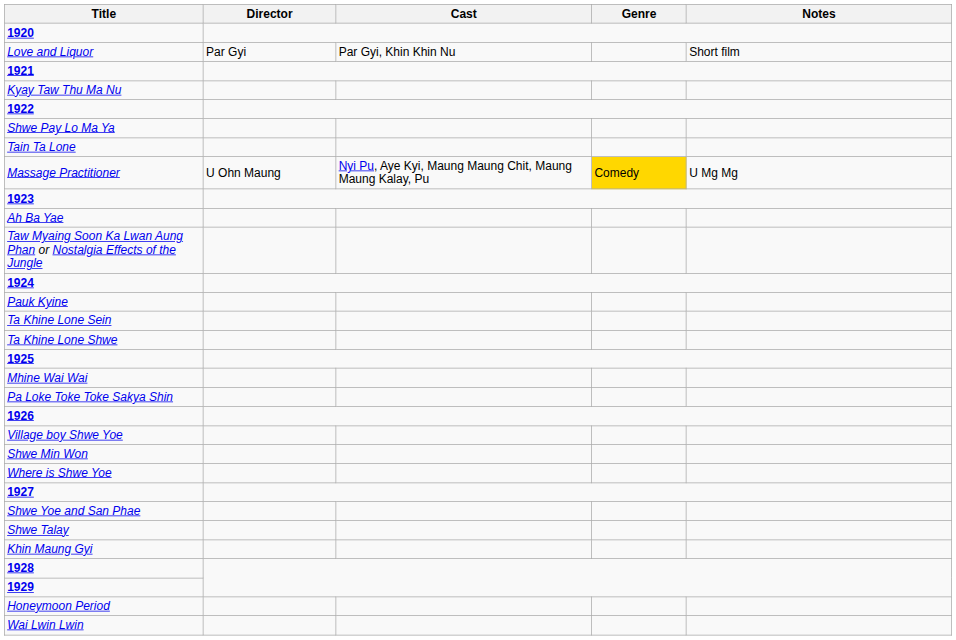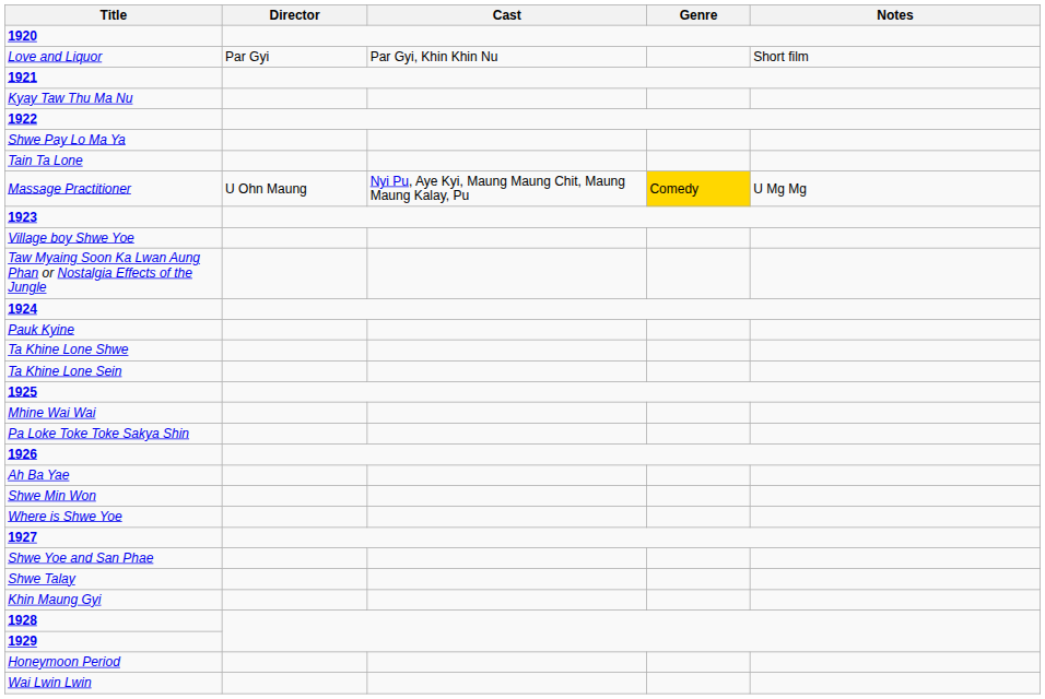 <table class="wikitable" style="width:100%;">
 <tr>
 <th style="width:21%;">Title</th>
 <th style="width:14%;">Director</th>
 <th style="width:27%;">Cast</th>
 <th style="width:10%;">Genre</th>
 <th style="width:28%;">Notes</th>
 </tr>
 <tr>
 <td><strong><a href='#'>1920</a></strong></td>
 </tr>
 <tr>
 <td><em><a href='#'>Love and Liquor</a></em></td>
 <td>Par Gyi</td>
 <td>Par Gyi, Khin Khin Nu</td>
 <td></td>
 <td>Short film </td>
 </tr>
 <tr>
 <td><strong><a href='#'>1921</a></strong></td>
 </tr>
 <tr>
 <td><em><a href='#'>Kyay Taw Thu Ma Nu</a></em></td>
 <td></td>
 <td></td>
 <td></td>
 <td></td>
 </tr>
 <tr>
 <td><strong><a href='#'>1922</a></strong></td>
 </tr>
 <tr>
 <td><em><a href='#'>Shwe Pay Lo Ma Ya</a></em></td>
 <td></td>
 <td></td>
 <td></td>
 <td></td>
 </tr>
 <tr>
 <td><em><a href='#'>Tain Ta Lone</a></em></td>
 <td></td>
 <td></td>
 <td></td>
 <td></td>
 </tr>
 <tr>
 <td><em><a href='#'>Massage Practitioner</a></em></td>
 <td>U Ohn Maung</td>
 <td><a href='#'>Nyi Pu</a>, Aye Kyi, Maung Maung Chit, Maung Maung Kalay, Pu</td>
 <td style="background: gold;">Comedy</td>
 <td>U Mg Mg</td>
 </tr>
 <tr>
 <td><strong><a href='#'>1923</a></strong></td>
 </tr>
 <tr>
-<td><em><a href='#'>Ah Ba Yae</a></em></td>
+<td><em><a href='#'>Village boy Shwe Yoe</a></em></td>
 <td></td>
 <td></td>
 <td></td>
 <td></td>
 </tr>
 <tr>
 <td><em><a href='#'>Taw Myaing Soon Ka Lwan Aung Phan</a> or <a href='#'>Nostalgia Effects of the Jungle</a></em></td>
 <td></td>
 <td></td>
 <td></td>
 <td></td>
 </tr>
 <tr>
 <td><strong><a href='#'>1924</a></strong></td>
 </tr>
 <tr>
 <td><em><a href='#'>Pauk Kyine</a></em></td>
 <td></td>
 <td></td>
 <td></td>
 <td></td>
 </tr>
 <tr>
-<td><em><a href='#'>Ta Khine Lone Sein</a></em></td>
+<td><em><a href='#'>Ta Khine Lone Shwe</a></em></td>
 <td></td>
 <td></td>
 <td></td>
 <td></td>
 </tr>
 <tr>
-<td><em><a href='#'>Ta Khine Lone Shwe</a></em></td>
+<td><em><a href='#'>Ta Khine Lone Sein</a></em></td>
 <td></td>
 <td></td>
 <td></td>
 <td></td>
 </tr>
 <tr>
 <td><strong><a href='#'>1925</a></strong></td>
 </tr>
 <tr>
 <td><em><a href='#'>Mhine Wai Wai</a></em></td>
 <td></td>
 <td></td>
 <td></td>
 <td></td>
 </tr>
 <tr>
 <td><em><a href='#'>Pa Loke Toke Toke Sakya Shin</a></em></td>
 <td></td>
 <td></td>
 <td></td>
 <td></td>
 </tr>
 <tr>
 <td><strong><a href='#'>1926</a></strong></td>
 </tr>
 <tr>
-<td><em><a href='#'>Village boy Shwe Yoe</a></em></td>
+<td><em><a href='#'>Ah Ba Yae</a></em></td>
 <td></td>
 <td></td>
 <td></td>
 <td></td>
 </tr>
 <tr>
 <td><em><a href='#'>Shwe Min Won</a></em></td>
 <td></td>
 <td></td>
 <td></td>
 <td></td>
 </tr>
 <tr>
 <td><em><a href='#'>Where is Shwe Yoe</a></em></td>
 <td></td>
 <td></td>
 <td></td>
 <td></td>
 </tr>
 <tr>
 <td><strong><a href='#'>1927</a></strong></td>
 </tr>
 <tr>
 <td><em><a href='#'>Shwe Yoe and San Phae</a></em></td>
 <td></td>
 <td></td>
 <td></td>
 <td></td>
 </tr>
 <tr>
 <td><em><a href='#'>Shwe Talay</a></em></td>
 <td></td>
 <td></td>
 <td></td>
 <td></td>
 </tr>
 <tr>
 <td><em><a href='#'>Khin Maung Gyi</a></em></td>
 <td></td>
 <td></td>
 <td></td>
 <td></td>
 </tr>
 <tr>
 <td><strong><a href='#'>1928</a></strong></td>
 </tr>
 <tr>
 <td><strong><a href='#'>1929</a></strong></td>
 </tr>
 <tr>
 <td><em><a href='#'>Honeymoon Period</a></em></td>
 <td></td>
 <td></td>
 <td></td>
 <td></td>
 </tr>
 <tr>
 <td><em><a href='#'>Wai Lwin Lwin</a></em></td>
 <td></td>
 <td></td>
 <td></td>
 <td></td>
 </tr>
 </table>
